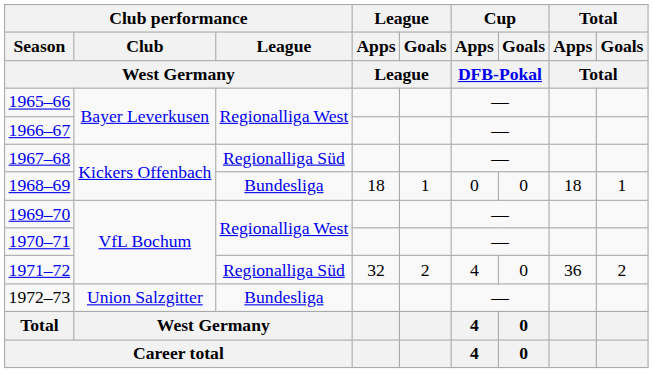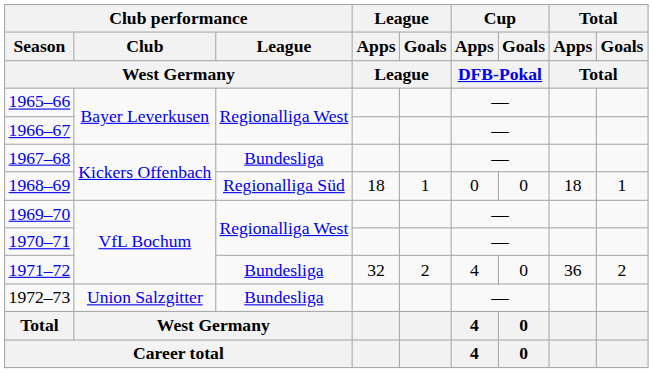 <table class="wikitable" style="text-align:center">
 <tr>
 <th colspan=3>Club performance</th>
 <th colspan=2>League</th>
 <th colspan=2>Cup</th>
 <th colspan=2>Total</th>
 </tr>
 <tr>
 <th>Season</th>
 <th>Club</th>
 <th>League</th>
 <th>Apps</th>
 <th>Goals</th>
 <th>Apps</th>
 <th>Goals</th>
 <th>Apps</th>
 <th>Goals</th>
 </tr>
 <tr>
 <th colspan=3>West Germany</th>
 <th colspan=2>League</th>
 <th colspan=2><a href='#'>DFB-Pokal</a></th>
 <th colspan=2>Total</th>
 </tr>
 <tr>
 <td><a href='#'>1965–66</a></td>
 <td rowspan="2"><a href='#'>Bayer Leverkusen</a></td>
 <td rowspan="2"><a href='#'>Regionalliga West</a></td>
 <td></td>
 <td></td>
 <td colspan="2">—</td>
 <td></td>
 <td></td>
 </tr>
 <tr>
 <td><a href='#'>1966–67</a></td>
 <td></td>
 <td></td>
 <td colspan="2">—</td>
 <td></td>
 <td></td>
 </tr>
 <tr>
 <td><a href='#'>1967–68</a></td>
 <td rowspan="2"><a href='#'>Kickers Offenbach</a></td>
-<td><a href='#'>Regionalliga Süd</a></td>
+<td><a href='#'>Bundesliga</a></td>
 <td></td>
 <td></td>
 <td colspan="2">—</td>
 <td></td>
 <td></td>
 </tr>
 <tr>
 <td><a href='#'>1968–69</a></td>
-<td><a href='#'>Bundesliga</a></td>
+<td><a href='#'>Regionalliga Süd</a></td>
 <td>18</td>
 <td>1</td>
 <td>0</td>
 <td>0</td>
 <td>18</td>
 <td>1</td>
 </tr>
 <tr>
 <td><a href='#'>1969–70</a></td>
 <td rowspan="3"><a href='#'>VfL Bochum</a></td>
 <td rowspan="2"><a href='#'>Regionalliga West</a></td>
 <td></td>
 <td></td>
 <td colspan="2">—</td>
 <td></td>
 <td></td>
 </tr>
 <tr>
 <td><a href='#'>1970–71</a></td>
 <td></td>
 <td></td>
 <td colspan="2">—</td>
 <td></td>
 <td></td>
 </tr>
 <tr>
 <td><a href='#'>1971–72</a></td>
-<td><a href='#'>Regionalliga Süd</a></td>
+<td><a href='#'>Bundesliga</a></td>
 <td>32</td>
 <td>2</td>
 <td>4</td>
 <td>0</td>
 <td>36</td>
 <td>2</td>
 </tr>
 <tr>
 <td>1972–73</td>
 <td><a href='#'>Union Salzgitter</a></td>
 <td><a href='#'>Bundesliga</a></td>
 <td></td>
 <td></td>
 <td colspan="2">—</td>
 <td></td>
 <td></td>
 </tr>
 <tr>
 <th rowspan=1>Total</th>
 <th colspan=2>West Germany</th>
 <th></th>
 <th></th>
 <th>4</th>
 <th>0</th>
 <th></th>
 <th></th>
 </tr>
 <tr>
 <th colspan=3>Career total</th>
 <th></th>
 <th></th>
 <th>4</th>
 <th>0</th>
 <th></th>
 <th></th>
 </tr>
 </table>
